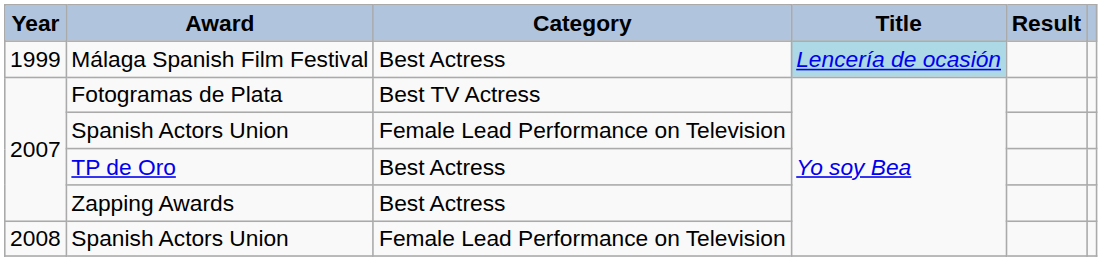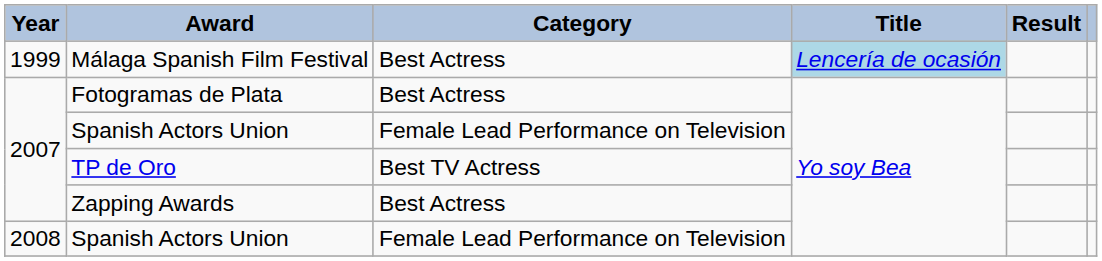 <table class="wikitable" style="font-size:90%;">
 <tr>
 <th style="background:#B0C4DE;">Year</th>
 <th style="background:#B0C4DE;">Award</th>
 <th style="background:#B0C4DE;">Category</th>
 <th style="background:#B0C4DE;">Title</th>
 <th style="background:#B0C4DE;">Result</th>
 <th style="background:#B0C4DE;"></th>
 </tr>
 <tr>
 <td>1999</td>
 <td>Málaga Spanish Film Festival</td>
 <td>Best Actress</td>
 <td style="background: lightblue;"><em><a href='#'>Lencería de ocasión</a></em></td>
 <td></td>
 <td></td>
 </tr>
 <tr>
 <td rowspan="4">2007</td>
 <td>Fotogramas de Plata</td>
-<td>Best TV Actress</td>
+<td>Best Actress</td>
 <td rowspan="5"><em><a href='#'>Yo soy Bea</a></em></td>
 <td></td>
 <td></td>
 </tr>
 <tr>
 <td>Spanish Actors Union</td>
 <td>Female Lead Performance on Television</td>
 <td></td>
 <td></td>
 </tr>
 <tr>
 <td><a href='#'>TP de Oro</a></td>
-<td>Best Actress</td>
+<td>Best TV Actress</td>
 <td></td>
 <td></td>
 </tr>
 <tr>
 <td>Zapping Awards</td>
 <td>Best Actress</td>
 <td></td>
 <td></td>
 </tr>
 <tr>
 <td>2008</td>
 <td>Spanish Actors Union</td>
 <td>Female Lead Performance on Television</td>
 <td></td>
 <td></td>
 </tr>
 </table>
